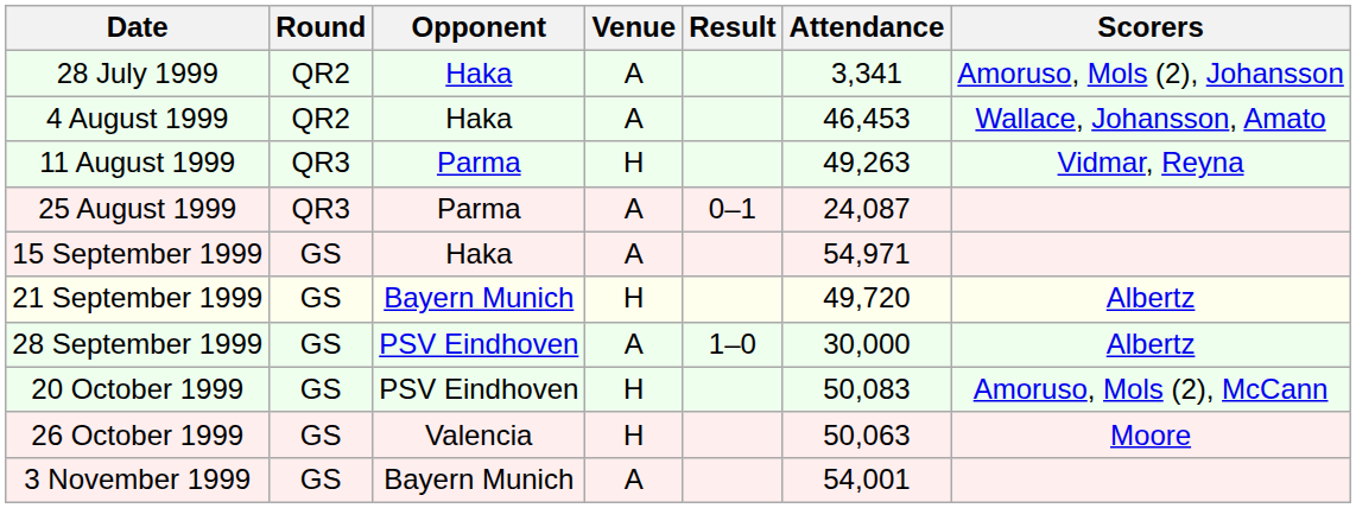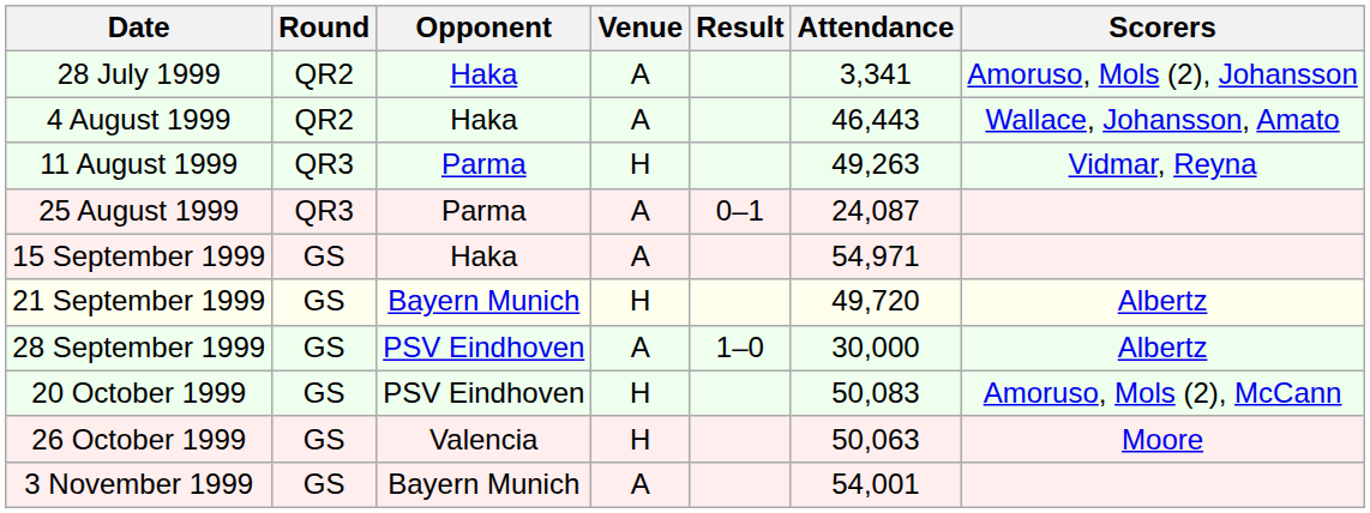 <table class="wikitable sortable" style="font-size:100%; text-align:center">
 <tr>
 <th>Date</th>
 <th>Round</th>
 <th>Opponent</th>
 <th>Venue</th>
 <th>Result</th>
 <th>Attendance</th>
 <th>Scorers</th>
 </tr>
 <tr bgcolor = "#EEFFEE">
 <td>28 July 1999</td>
 <td>QR2</td>
 <td> <a href='#'>Haka</a></td>
 <td>A</td>
 <td></td>
 <td>3,341</td>
 <td><a href='#'>Amoruso</a>, <a href='#'>Mols</a> (2), <a href='#'>Johansson</a></td>
 </tr>
 <tr bgcolor = "#EEFFEE">
 <td>4 August 1999</td>
 <td>QR2</td>
 <td> Haka</td>
 <td>A</td>
 <td></td>
-<td>46,453</td>
+<td>46,443</td>
 <td><a href='#'>Wallace</a>, <a href='#'>Johansson</a>, <a href='#'>Amato</a></td>
 </tr>
 <tr bgcolor = "#EEFFEE">
 <td>11 August 1999</td>
 <td>QR3</td>
 <td> <a href='#'>Parma</a></td>
 <td>H</td>
 <td></td>
 <td>49,263</td>
 <td><a href='#'>Vidmar</a>, <a href='#'>Reyna</a></td>
 </tr>
 <tr bgcolor = "#FFEEEE">
 <td>25 August 1999</td>
 <td>QR3</td>
 <td> Parma</td>
 <td>A</td>
 <td>0–1</td>
 <td>24,087</td>
 <td></td>
 </tr>
 <tr bgcolor = "#FFEEEE">
 <td>15 September 1999</td>
 <td>GS</td>
 <td> Haka</td>
 <td>A</td>
 <td></td>
 <td>54,971</td>
 <td></td>
 </tr>
 <tr bgcolor = "#FFFFEE">
 <td>21 September 1999</td>
 <td>GS</td>
 <td> <a href='#'>Bayern Munich</a></td>
 <td>H</td>
 <td></td>
 <td>49,720</td>
 <td><a href='#'>Albertz</a></td>
 </tr>
 <tr bgcolor = "#EEFFEE">
 <td>28 September 1999</td>
 <td>GS</td>
 <td> <a href='#'>PSV Eindhoven</a></td>
 <td>A</td>
 <td>1–0</td>
 <td>30,000</td>
 <td><a href='#'>Albertz</a></td>
 </tr>
 <tr bgcolor = "#EEFFEE">
 <td>20 October 1999</td>
 <td>GS</td>
 <td> PSV Eindhoven</td>
 <td>H</td>
 <td></td>
 <td>50,083</td>
 <td><a href='#'>Amoruso</a>, <a href='#'>Mols</a> (2), <a href='#'>McCann</a></td>
 </tr>
 <tr bgcolor = "#FFEEEE">
 <td>26 October 1999</td>
 <td>GS</td>
 <td> Valencia</td>
 <td>H</td>
 <td></td>
 <td>50,063</td>
 <td><a href='#'>Moore</a></td>
 </tr>
 <tr bgcolor = "#FFEEEE">
 <td>3 November 1999</td>
 <td>GS</td>
 <td> Bayern Munich</td>
 <td>A</td>
 <td></td>
 <td>54,001</td>
 <td></td>
 </tr>
 </table>
